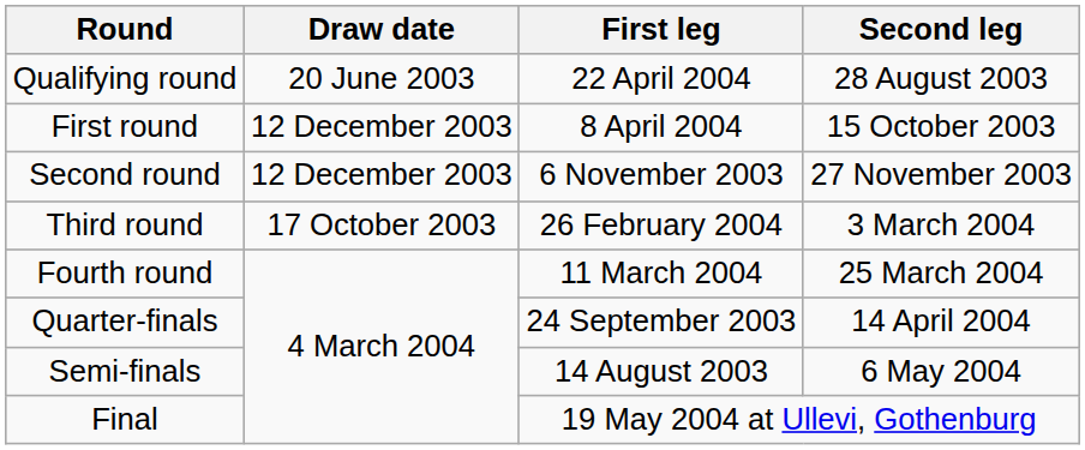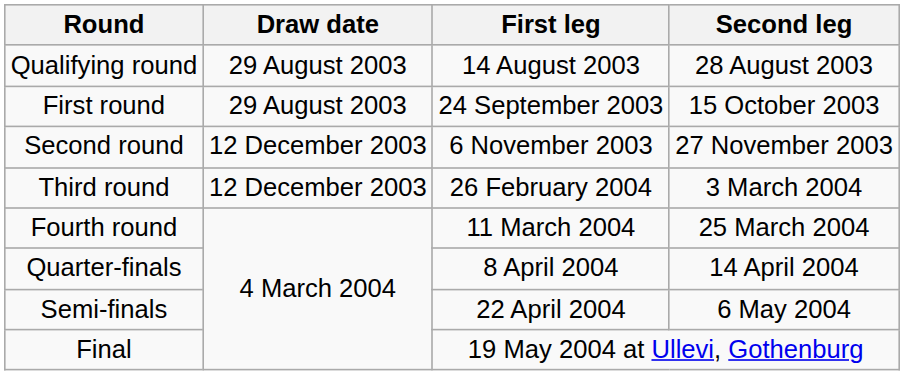 <table class="wikitable" style="text-align:center">
 <tr>
 <th>Round</th>
 <th>Draw date</th>
 <th>First leg</th>
 <th>Second leg</th>
 </tr>
 <tr>
 <td>Qualifying round</td>
-<td>20 June 2003</td>
-<td>22 April 2004</td>
+<td>29 August 2003</td>
+<td>14 August 2003</td>
 <td>28 August 2003</td>
 </tr>
 <tr>
 <td>First round</td>
-<td>12 December 2003</td>
-<td>8 April 2004</td>
+<td>29 August 2003</td>
+<td>24 September 2003</td>
 <td>15 October 2003</td>
 </tr>
 <tr>
 <td>Second round</td>
 <td>12 December 2003</td>
 <td>6 November 2003</td>
 <td>27 November 2003</td>
 </tr>
 <tr>
 <td>Third round</td>
-<td>17 October 2003</td>
+<td>12 December 2003</td>
 <td>26 February 2004</td>
 <td>3 March 2004</td>
 </tr>
 <tr>
 <td>Fourth round</td>
 <td rowspan="4">4 March 2004</td>
 <td>11 March 2004</td>
 <td>25 March 2004</td>
 </tr>
 <tr>
 <td>Quarter-finals</td>
-<td>24 September 2003</td>
+<td>8 April 2004</td>
 <td>14 April 2004</td>
 </tr>
 <tr>
 <td>Semi-finals</td>
-<td>14 August 2003</td>
+<td>22 April 2004</td>
 <td>6 May 2004</td>
 </tr>
 <tr>
 <td>Final</td>
 <td colspan="2">19 May 2004 at <a href='#'>Ullevi</a>, <a href='#'>Gothenburg</a></td>
 </tr>
 </table>
